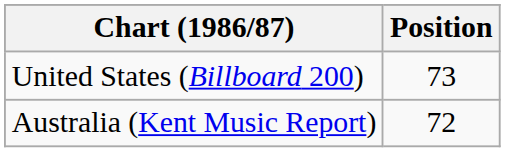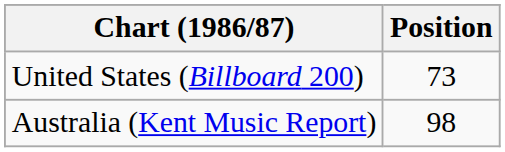 <table class="wikitable">
 <tr>
 <th>Chart (1986/87)</th>
 <th>Position</th>
 </tr>
 <tr>
 <td>United States (<a href='#'><em>Billboard</em> 200</a>)</td>
 <td align="center">73</td>
 </tr>
 <tr>
 <td>Australia (<a href='#'>Kent Music Report</a>)</td>
-<td align="center">72</td>
+<td align="center">98</td>
 </tr>
 </table>
